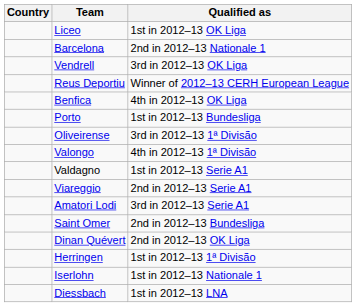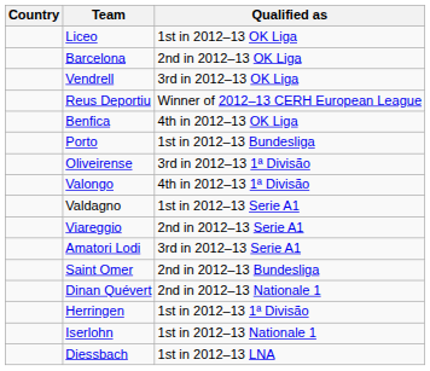 <table class="wikitable sortable">
 <tr>
 <th>Country</th>
 <th>Team</th>
 <th>Qualified as</th>
 </tr>
 <tr>
 <td></td>
 <td><a href='#'>Liceo</a></td>
 <td>1st in 2012–13 <a href='#'>OK Liga</a></td>
 </tr>
 <tr>
 <td></td>
 <td><a href='#'>Barcelona</a></td>
-<td>2nd in 2012–13 <a href='#'>Nationale 1</a></td>
+<td>2nd in 2012–13 <a href='#'>OK Liga</a></td>
 </tr>
 <tr>
 <td></td>
 <td><a href='#'>Vendrell</a></td>
 <td>3rd in 2012–13 <a href='#'>OK Liga</a></td>
 </tr>
 <tr>
 <td></td>
 <td><a href='#'>Reus Deportiu</a></td>
 <td>Winner of <a href='#'>2012–13 CERH European League</a></td>
 </tr>
 <tr>
 <td></td>
 <td><a href='#'>Benfica</a></td>
 <td>4th in 2012–13 <a href='#'>OK Liga</a></td>
 </tr>
 <tr>
 <td></td>
 <td><a href='#'>Porto</a></td>
 <td>1st in 2012–13 <a href='#'>Bundesliga</a></td>
 </tr>
 <tr>
 <td></td>
 <td><a href='#'>Oliveirense</a></td>
 <td>3rd in 2012–13 <a href='#'>1ª Divisão</a></td>
 </tr>
 <tr>
 <td></td>
 <td><a href='#'>Valongo</a></td>
 <td>4th in 2012–13 <a href='#'>1ª Divisão</a></td>
 </tr>
 <tr>
 <td></td>
 <td>Valdagno</td>
 <td>1st in 2012–13 <a href='#'>Serie A1</a></td>
 </tr>
 <tr>
 <td></td>
 <td><a href='#'>Viareggio</a></td>
 <td>2nd in 2012–13 <a href='#'>Serie A1</a></td>
 </tr>
 <tr>
 <td></td>
 <td><a href='#'>Amatori Lodi</a></td>
 <td>3rd in 2012–13 <a href='#'>Serie A1</a></td>
 </tr>
 <tr>
 <td></td>
 <td><a href='#'>Saint Omer</a></td>
 <td>2nd in 2012–13 <a href='#'>Bundesliga</a></td>
 </tr>
 <tr>
 <td></td>
 <td><a href='#'>Dinan Quévert</a></td>
-<td>2nd in 2012–13 <a href='#'>OK Liga</a></td>
+<td>2nd in 2012–13 <a href='#'>Nationale 1</a></td>
 </tr>
 <tr>
 <td></td>
 <td><a href='#'>Herringen</a></td>
 <td>1st in 2012–13 <a href='#'>1ª Divisão</a></td>
 </tr>
 <tr>
 <td></td>
 <td><a href='#'>Iserlohn</a></td>
 <td>1st in 2012–13 <a href='#'>Nationale 1</a></td>
 </tr>
 <tr>
 <td></td>
 <td><a href='#'>Diessbach</a></td>
 <td>1st in 2012–13 <a href='#'>LNA</a></td>
 </tr>
 </table>
